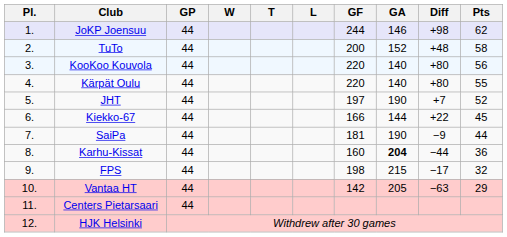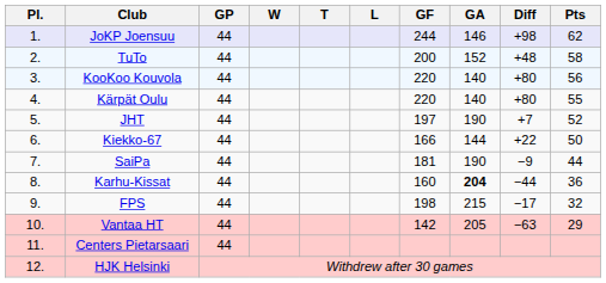 <table class="wikitable">
 <tr>
 <th bgcolor="#DDDDFF" width="9%" align="left">Pl.</th>
 <th bgcolor="#DDDDFF" width="20%">Club</th>
 <th bgcolor="#DDDDFF" width="7.5%">GP</th>
 <th bgcolor="#DDDDFF" width="7.5%">W</th>
 <th bgcolor="#DDDDFF" width="7.5%">T</th>
 <th bgcolor="#DDDDFF" width="7.5%">L</th>
 <th bgcolor="#DDDDFF" width="7.5%">GF</th>
 <th bgcolor="#DDDDFF" width="7.5%">GA</th>
 <th bgcolor="#DDDDFF" width="7.5%" class="unsortable">Diff</th>
 <th bgcolor="#DDDDFF" width="7.5%">Pts</th>
 </tr>
 <tr bgcolor="#e6e6fa" align="center">
 <td>1.</td>
 <td><a href='#'>JoKP Joensuu</a></td>
 <td>44</td>
 <td></td>
 <td></td>
 <td></td>
 <td>244</td>
 <td>146</td>
 <td>+98</td>
 <td>62</td>
 </tr>
 <tr bgcolor="#f0f8ff" align="center">
 <td>2.</td>
 <td><a href='#'>TuTo</a></td>
 <td>44</td>
 <td></td>
 <td></td>
 <td></td>
 <td>200</td>
 <td>152</td>
 <td>+48</td>
 <td>58</td>
 </tr>
 <tr bgcolor="#f0f8ff" align="center">
 <td>3.</td>
 <td><a href='#'>KooKoo Kouvola</a></td>
 <td>44</td>
 <td></td>
 <td></td>
 <td></td>
 <td>220</td>
 <td>140</td>
 <td>+80</td>
 <td>56</td>
 </tr>
 <tr align="center">
 <td>4.</td>
 <td><a href='#'>Kärpät Oulu</a></td>
 <td>44</td>
 <td></td>
 <td></td>
 <td></td>
 <td>220</td>
 <td>140</td>
 <td>+80</td>
 <td>55</td>
 </tr>
 <tr align="center">
 <td>5.</td>
 <td><a href='#'>JHT</a></td>
 <td>44</td>
 <td></td>
 <td></td>
 <td></td>
 <td>197</td>
 <td>190</td>
 <td>+7</td>
 <td>52</td>
 </tr>
 <tr align="center">
 <td>6.</td>
 <td><a href='#'>Kiekko-67</a></td>
 <td>44</td>
 <td></td>
 <td></td>
 <td></td>
 <td>166</td>
 <td>144</td>
 <td>+22</td>
-<td>45</td>
+<td>50</td>
 </tr>
 <tr align="center">
 <td>7.</td>
 <td><a href='#'>SaiPa</a></td>
 <td>44</td>
 <td></td>
 <td></td>
 <td></td>
 <td>181</td>
 <td>190</td>
 <td>−9</td>
 <td>44</td>
 </tr>
 <tr align="center">
 <td>8.</td>
 <td><a href='#'>Karhu-Kissat</a></td>
 <td>44</td>
 <td></td>
 <td></td>
 <td></td>
 <td>160</td>
 <td><strong>204</strong></td>
 <td>−44</td>
 <td>36</td>
 </tr>
 <tr align="center">
 <td>9.</td>
 <td><a href='#'>FPS</a></td>
 <td>44</td>
 <td></td>
 <td></td>
 <td></td>
 <td>198</td>
 <td>215</td>
 <td>−17</td>
 <td>32</td>
 </tr>
 <tr bgcolor="#FFCCCC" align="center">
 <td>10.</td>
 <td><a href='#'>Vantaa HT</a></td>
 <td>44</td>
 <td></td>
 <td></td>
 <td></td>
 <td>142</td>
 <td>205</td>
 <td>−63</td>
 <td>29</td>
 </tr>
 <tr bgcolor="#FFCCCC" align="center">
 <td>11.</td>
 <td><a href='#'>Centers Pietarsaari</a></td>
 <td>44</td>
 <td></td>
 <td></td>
 <td></td>
 <td></td>
 <td></td>
 <td></td>
 <td></td>
 </tr>
 <tr bgcolor="#FFCCCC" align="center">
 <td>12.</td>
 <td><a href='#'>HJK Helsinki</a></td>
 <td colspan="8"><em>Withdrew after 30 games</em></td>
 </tr>
 </table>
